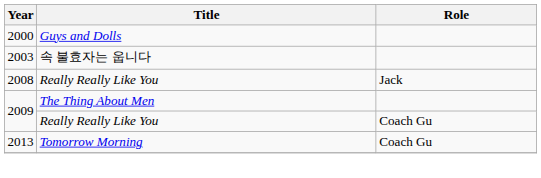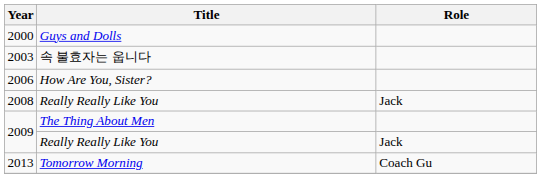 <table class="wikitable" style="width:650px">
 <tr>
 <th width=10>Year</th>
 <th>Title</th>
 <th>Role</th>
 </tr>
 <tr>
 <td>2000</td>
 <td><em><a href='#'>Guys and Dolls</a></em></td>
 <td></td>
 </tr>
 <tr>
 <td>2003</td>
 <td>속 불효자는 웁니다</td>
 <td></td>
 </tr>
 <tr>
+<td>2006</td>
+<td><em>How Are You, Sister?</em></td>
+<td></td>
+</tr>
+<tr>
 <td>2008</td>
 <td><em>Really Really Like You</em></td>
 <td>Jack</td>
 </tr>
 <tr>
 <td rowspan=2>2009</td>
 <td><em><a href='#'>The Thing About Men</a></em></td>
 <td></td>
 </tr>
 <tr>
 <td><em>Really Really Like You</em></td>
-<td>Coach Gu</td>
+<td>Jack</td>
 </tr>
 <tr>
 <td>2013</td>
 <td><em><a href='#'>Tomorrow Morning</a></em></td>
 <td>Coach Gu</td>
 </tr>
 <tr>
 </tr>
 </table>
